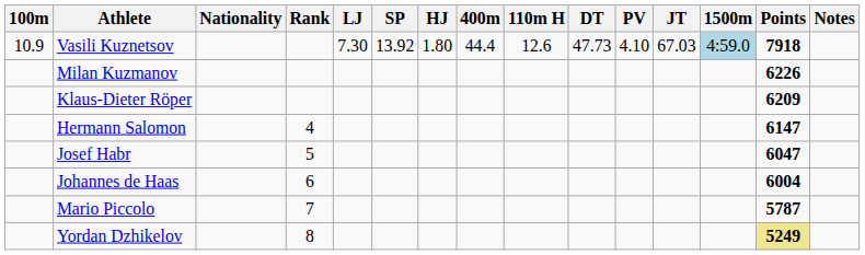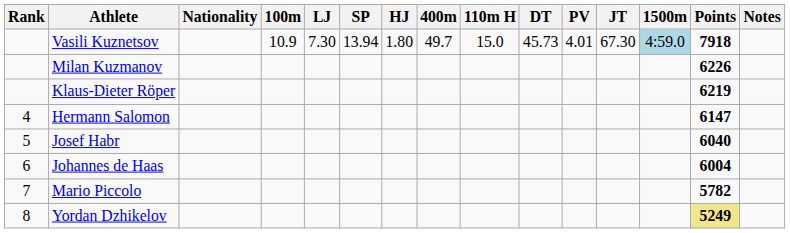 <table class="wikitable sortable" style=" text-align:center;">
 <tr>
-<th>100m</th>
+<th>Rank</th>
 <th>Athlete</th>
 <th>Nationality</th>
-<th>Rank</th>
+<th>100m</th>
 <th>LJ</th>
 <th>SP</th>
 <th>HJ</th>
 <th>400m</th>
 <th>110m H</th>
 <th>DT</th>
 <th>PV</th>
 <th>JT</th>
 <th>1500m</th>
 <th>Points</th>
 <th>Notes</th>
 </tr>
 <tr>
-<td>10.9</td>
+<td></td>
 <td align=left><a href='#'>Vasili Kuznetsov</a></td>
 <td align=left></td>
-<td></td>
+<td>10.9</td>
 <td>7.30</td>
-<td>13.92</td>
+<td>13.94</td>
 <td>1.80</td>
-<td>44.4</td>
-<td>12.6</td>
-<td>47.73</td>
-<td>4.10</td>
-<td>67.03</td>
+<td>49.7</td>
+<td>15.0</td>
+<td>45.73</td>
+<td>4.01</td>
+<td>67.30</td>
 <td style="background: lightblue;">4:59.0</td>
 <td><strong>7918</strong></td>
 <td></td>
 </tr>
 <tr>
 <td></td>
 <td align=left><a href='#'>Milan Kuzmanov</a></td>
 <td align=left></td>
 <td></td>
 <td></td>
 <td></td>
 <td></td>
 <td></td>
 <td></td>
 <td></td>
 <td></td>
 <td></td>
 <td></td>
 <td><strong>6226</strong></td>
 <td></td>
 </tr>
 <tr>
 <td></td>
 <td align=left><a href='#'>Klaus-Dieter Röper</a></td>
 <td align=left></td>
 <td></td>
 <td></td>
 <td></td>
 <td></td>
 <td></td>
 <td></td>
 <td></td>
 <td></td>
 <td></td>
 <td></td>
-<td><strong>6209</strong></td>
+<td><strong>6219</strong></td>
 <td></td>
 </tr>
 <tr>
-<td></td>
+<td>4</td>
 <td align=left><a href='#'>Hermann Salomon</a></td>
 <td align=left></td>
-<td>4</td>
+<td></td>
 <td></td>
 <td></td>
 <td></td>
 <td></td>
 <td></td>
 <td></td>
 <td></td>
 <td></td>
 <td></td>
 <td><strong>6147</strong></td>
 <td></td>
 </tr>
 <tr>
-<td></td>
+<td>5</td>
 <td align=left><a href='#'>Josef Habr</a></td>
 <td align=left></td>
-<td>5</td>
 <td></td>
 <td></td>
 <td></td>
 <td></td>
 <td></td>
 <td></td>
 <td></td>
 <td></td>
 <td></td>
-<td><strong>6047</strong></td>
+<td></td>
+<td><strong>6040</strong></td>
 <td></td>
 </tr>
 <tr>
-<td></td>
+<td>6</td>
 <td align=left><a href='#'>Johannes de Haas</a></td>
 <td align=left></td>
-<td>6</td>
+<td></td>
 <td></td>
 <td></td>
 <td></td>
 <td></td>
 <td></td>
 <td></td>
 <td></td>
 <td></td>
 <td></td>
 <td><strong>6004</strong></td>
 <td></td>
 </tr>
 <tr>
-<td></td>
+<td>7</td>
 <td align=left><a href='#'>Mario Piccolo</a></td>
 <td align=left></td>
-<td>7</td>
 <td></td>
 <td></td>
 <td></td>
 <td></td>
 <td></td>
 <td></td>
 <td></td>
 <td></td>
 <td></td>
-<td><strong>5787</strong></td>
+<td></td>
+<td><strong>5782</strong></td>
 <td></td>
 </tr>
 <tr>
-<td></td>
+<td>8</td>
 <td align=left><a href='#'>Yordan Dzhikelov</a></td>
 <td align=left></td>
-<td>8</td>
+<td></td>
 <td></td>
 <td></td>
 <td></td>
 <td></td>
 <td></td>
 <td></td>
 <td></td>
 <td></td>
 <td></td>
 <td style="background: khaki;"><strong>5249</strong></td>
 <td></td>
 </tr>
 </table>
